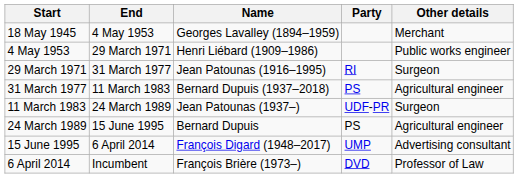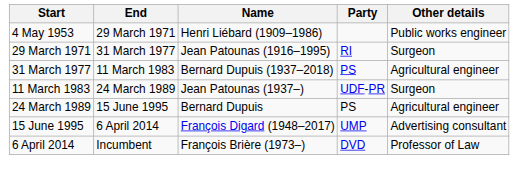 <table border="1" class="wikitable" style="margin:0.5em auto">
 <tr>
 <th>Start</th>
 <th>End</th>
 <th>Name</th>
 <th>Party</th>
 <th>Other details</th>
-</tr>
-<tr>
-<td>18 May 1945</td>
-<td>4 May 1953</td>
-<td>Georges Lavalley (1894–1959)</td>
-<td></td>
-<td>Merchant</td>
 </tr>
 <tr>
 <td>4 May 1953</td>
 <td>29 March 1971</td>
 <td>Henri Liébard (1909–1986)</td>
 <td></td>
 <td>Public works engineer</td>
 </tr>
 <tr>
 <td>29 March 1971</td>
 <td>31 March 1977</td>
 <td>Jean Patounas (1916–1995)</td>
 <td><a href='#'>RI</a></td>
 <td>Surgeon</td>
 </tr>
 <tr>
 <td>31 March 1977</td>
 <td>11 March 1983</td>
 <td>Bernard Dupuis (1937–2018)</td>
 <td><a href='#'>PS</a></td>
 <td>Agricultural engineer</td>
 </tr>
 <tr>
 <td>11 March 1983</td>
 <td>24 March 1989</td>
 <td>Jean Patounas (1937–)</td>
 <td><a href='#'>UDF</a>-<a href='#'>PR</a></td>
 <td>Surgeon</td>
 </tr>
 <tr>
 <td>24 March 1989</td>
 <td>15 June 1995</td>
 <td>Bernard Dupuis</td>
 <td>PS</td>
 <td>Agricultural engineer</td>
 </tr>
 <tr>
 <td>15 June 1995</td>
 <td>6 April 2014</td>
 <td><a href='#'>François Digard</a> (1948–2017)</td>
 <td><a href='#'>UMP</a></td>
 <td>Advertising consultant</td>
 </tr>
 <tr>
 <td>6 April 2014</td>
 <td>Incumbent</td>
 <td>François Brière (1973–)</td>
 <td><a href='#'>DVD</a></td>
 <td>Professor of Law</td>
 </tr>
 </table>
